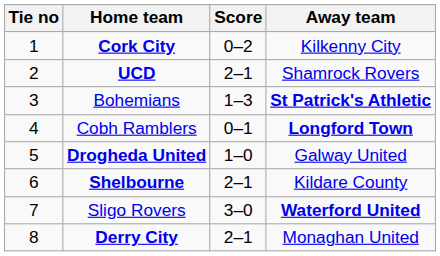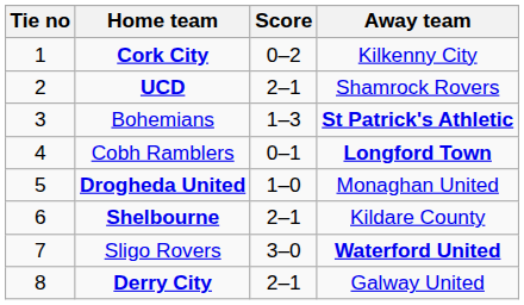 <table class="wikitable" style="text-align: center">
 <tr>
 </tr>
 <tr>
 <th>Tie no</th>
 <th>Home team</th>
 <th>Score</th>
 <th>Away team</th>
 </tr>
 <tr>
 <td>1</td>
 <td><strong><a href='#'>Cork City</a></strong></td>
 <td>0–2</td>
 <td><a href='#'>Kilkenny City</a></td>
 </tr>
 <tr>
 <td>2</td>
 <td><strong><a href='#'>UCD</a></strong></td>
 <td>2–1</td>
 <td><a href='#'>Shamrock Rovers</a></td>
 </tr>
 <tr>
 <td>3</td>
 <td><a href='#'>Bohemians</a></td>
 <td>1–3</td>
 <td><strong><a href='#'>St Patrick's Athletic</a></strong></td>
 </tr>
 <tr>
 <td>4</td>
 <td><a href='#'>Cobh Ramblers</a></td>
 <td>0–1</td>
 <td><strong><a href='#'>Longford Town</a></strong></td>
 </tr>
 <tr>
 <td>5</td>
 <td><strong><a href='#'>Drogheda United</a></strong></td>
 <td>1–0</td>
-<td><a href='#'>Galway United</a></td>
+<td><a href='#'>Monaghan United</a></td>
 </tr>
 <tr>
 <td>6</td>
 <td><strong><a href='#'>Shelbourne</a></strong></td>
 <td>2–1</td>
 <td><a href='#'>Kildare County</a></td>
 </tr>
 <tr>
 <td>7</td>
 <td><a href='#'>Sligo Rovers</a></td>
 <td>3–0</td>
 <td><strong><a href='#'>Waterford United</a></strong></td>
 </tr>
 <tr>
 <td>8</td>
 <td><strong><a href='#'>Derry City</a></strong></td>
 <td>2–1</td>
-<td><a href='#'>Monaghan United</a></td>
+<td><a href='#'>Galway United</a></td>
 </tr>
 </table>
